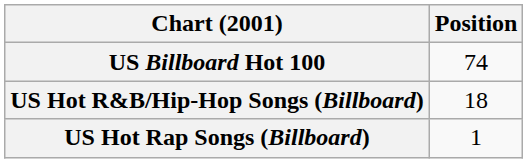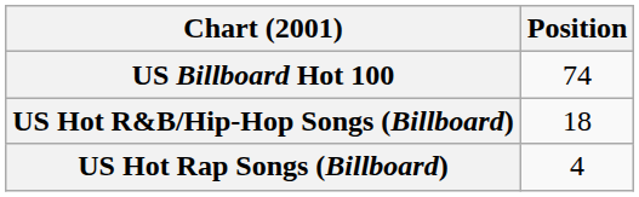 <table class="wikitable plainrowheaders sortable">
 <tr>
 <th>Chart (2001)</th>
 <th>Position</th>
 </tr>
 <tr>
 <th scope="row">US <em>Billboard</em> Hot 100</th>
 <td align="center">74</td>
 </tr>
 <tr>
 <th scope="row">US Hot R&B/Hip-Hop Songs (<em>Billboard</em>)</th>
 <td align="center">18</td>
 </tr>
 <tr>
 <th scope="row">US Hot Rap Songs (<em>Billboard</em>)</th>
-<td align="center">1</td>
+<td align="center">4</td>
 </tr>
 </table>
